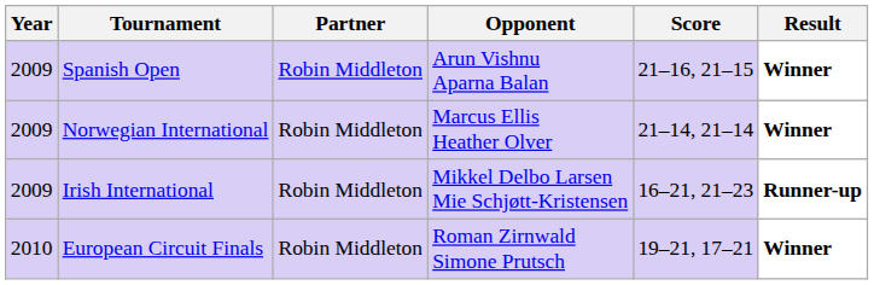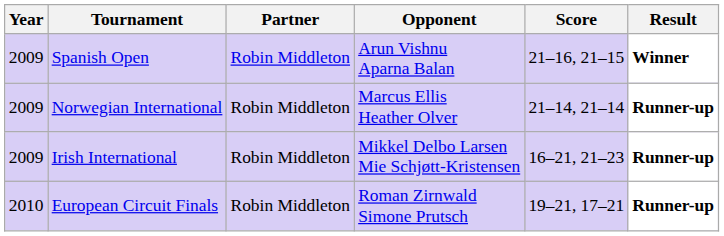 <table class="sortable wikitable" style="font-size: 90%;">
 <tr>
 <th>Year</th>
 <th>Tournament</th>
 <th>Partner</th>
 <th>Opponent</th>
 <th>Score</th>
 <th>Result</th>
 </tr>
 <tr style="background:#D8CEF6">
 <td align="center">2009</td>
 <td align="left"><a href='#'>Spanish Open</a></td>
 <td align="left"> <a href='#'>Robin Middleton</a></td>
 <td align="left"> <a href='#'>Arun Vishnu</a><br> <a href='#'>Aparna Balan</a></td>
 <td align="left">21–16, 21–15</td>
 <td style="text-align:left; background:white"> <strong>Winner</strong></td>
 </tr>
 <tr style="background:#D8CEF6">
 <td align="center">2009</td>
 <td align="left"><a href='#'>Norwegian International</a></td>
 <td align="left"> Robin Middleton</td>
 <td align="left"> <a href='#'>Marcus Ellis</a><br> <a href='#'>Heather Olver</a></td>
 <td align="left">21–14, 21–14</td>
-<td style="text-align:left; background:white"> <strong>Winner</strong></td>
+<td style="text-align:left; background:white"> <strong>Runner-up</strong></td>
 </tr>
 <tr style="background:#D8CEF6">
 <td align="center">2009</td>
 <td align="left"><a href='#'>Irish International</a></td>
 <td align="left"> Robin Middleton</td>
 <td align="left"> <a href='#'>Mikkel Delbo Larsen</a><br> <a href='#'>Mie Schjøtt-Kristensen</a></td>
 <td align="left">16–21, 21–23</td>
 <td style="text-align:left; background:white"> <strong>Runner-up</strong></td>
 </tr>
 <tr style="background:#D8CEF6">
 <td align="center">2010</td>
 <td align="left"><a href='#'>European Circuit Finals</a></td>
 <td align="left"> Robin Middleton</td>
 <td align="left"> <a href='#'>Roman Zirnwald</a><br> <a href='#'>Simone Prutsch</a></td>
 <td align="left">19–21, 17–21</td>
-<td style="text-align:left; background:white"> <strong>Winner</strong></td>
+<td style="text-align:left; background:white"> <strong>Runner-up</strong></td>
 </tr>
 </table>
